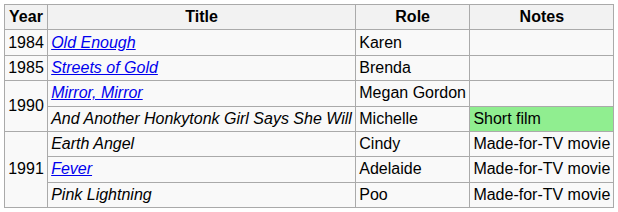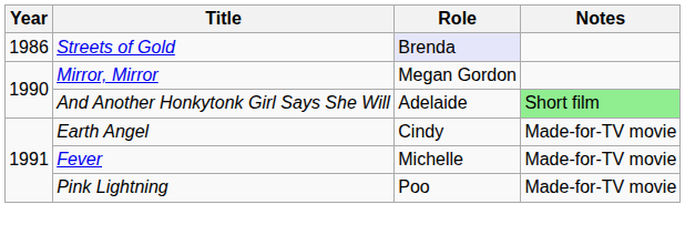 <table class="wikitable sortable">
 <tr>
 <th>Year</th>
 <th>Title</th>
 <th>Role</th>
 <th class="unsortable">Notes</th>
 </tr>
 <tr>
-<td>1984</td>
-<td><em><a href='#'>Old Enough</a></em></td>
-<td>Karen</td>
-<td></td>
-</tr>
-<tr>
-<td>1985</td>
+<td>1986</td>
 <td><em><a href='#'>Streets of Gold</a></em></td>
-<td>Brenda</td>
+<td style="background: lavender;">Brenda</td>
 <td></td>
 </tr>
 <tr>
 <td rowspan="2">1990</td>
 <td><em><a href='#'>Mirror, Mirror</a></em></td>
 <td>Megan Gordon</td>
 <td></td>
 </tr>
 <tr>
 <td><em>And Another Honkytonk Girl Says She Will</em></td>
-<td>Michelle</td>
+<td>Adelaide</td>
 <td style="background: lightgreen;">Short film</td>
 </tr>
 <tr>
 <td rowspan="3">1991</td>
 <td><em>Earth Angel</em></td>
 <td>Cindy</td>
 <td>Made-for-TV movie</td>
 </tr>
 <tr>
 <td><em><a href='#'>Fever</a></em></td>
-<td>Adelaide</td>
+<td>Michelle</td>
 <td>Made-for-TV movie</td>
 </tr>
 <tr>
 <td><em>Pink Lightning</em></td>
 <td>Poo</td>
 <td>Made-for-TV movie</td>
 </tr>
 </table>
